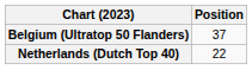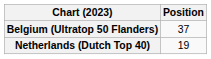 <table class="wikitable sortable plainrowheaders" style="text-align:center">
 <tr>
 <th scope="col">Chart (2023)</th>
 <th scope="col">Position</th>
 </tr>
 <tr>
 <th scope="row">Belgium (Ultratop 50 Flanders)</th>
 <td>37</td>
 </tr>
 <tr>
 <th scope="row">Netherlands (Dutch Top 40)</th>
-<td>22</td>
+<td>19</td>
 </tr>
 </table>
